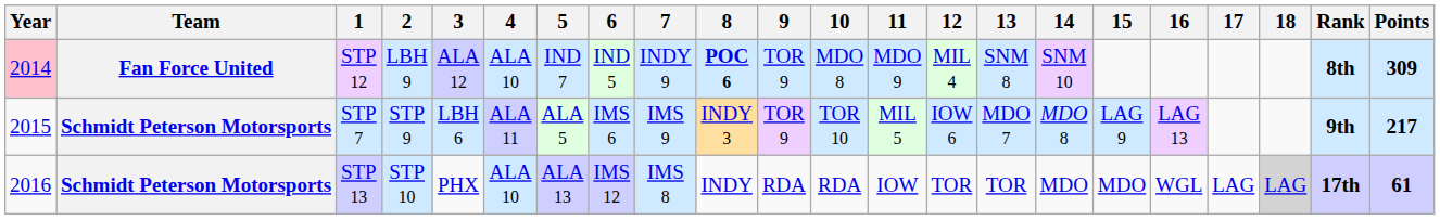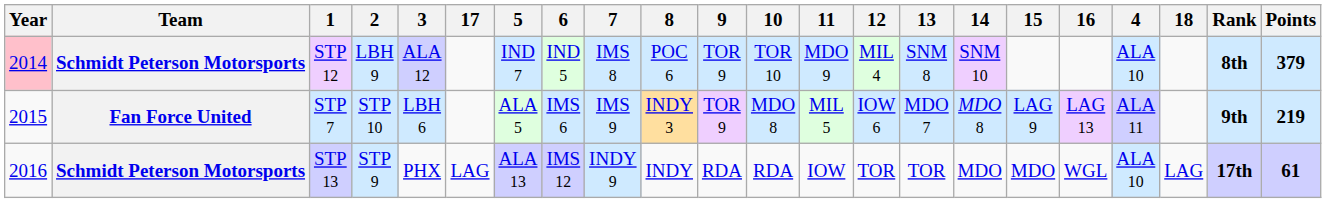 <table class="wikitable" style="text-align:center; font-size:90%">
 <tr>
 <th>Year</th>
 <th>Team</th>
 <th>1</th>
 <th>2</th>
 <th>3</th>
-<th>4</th>
+<th>17</th>
 <th>5</th>
 <th>6</th>
 <th>7</th>
 <th>8</th>
 <th>9</th>
 <th>10</th>
 <th>11</th>
 <th>12</th>
 <th>13</th>
 <th>14</th>
 <th>15</th>
 <th>16</th>
-<th>17</th>
+<th>4</th>
 <th>18</th>
 <th>Rank</th>
 <th>Points</th>
 </tr>
 <tr>
 <td style="background: pink;"><a href='#'>2014</a></td>
-<th><a href='#'>Fan Force United</a></th>
+<th><a href='#'>Schmidt Peterson Motorsports</a></th>
 <td style="background:#EFCFFF;"><a href='#'>STP</a><br><small>12</small></td>
 <td style="background:#CFEAFF;"><a href='#'>LBH</a><br><small>9</small></td>
 <td style="background:#CFCFFF;"><a href='#'>ALA</a><br><small>12</small></td>
-<td style="background:#CFEAFF;"><a href='#'>ALA</a><br><small>10</small></td>
+<td></td>
 <td style="background:#CFEAFF;"><a href='#'>IND</a><br><small>7</small></td>
 <td style="background:#DFFFDF;"><a href='#'>IND</a><br><small>5</small></td>
-<td style="background:#CFEAFF;"><a href='#'>INDY</a><br><small>9</small></td>
-<td style="background:#CFEAFF;"><strong><a href='#'>POC</a><br><small>6</small></strong></td>
+<td style="background:#CFEAFF;"><a href='#'>IMS</a><br><small>8</small></td>
+<td style="background:#CFEAFF;"><a href='#'>POC</a><br><small>6</small></td>
 <td style="background:#CFEAFF;"><a href='#'>TOR</a><br><small>9</small></td>
-<td style="background:#CFEAFF;"><a href='#'>MDO</a><br><small>8</small></td>
+<td style="background:#CFEAFF;"><a href='#'>TOR</a><br><small>10</small></td>
 <td style="background:#CFEAFF;"><a href='#'>MDO</a><br><small>9</small></td>
 <td style="background:#DFFFDF;"><a href='#'>MIL</a><br><small>4</small></td>
 <td style="background:#CFEAFF;"><a href='#'>SNM</a><br><small>8</small></td>
 <td style="background:#EFCFFF;"><a href='#'>SNM</a><br><small>10</small></td>
 <td></td>
 <td></td>
-<td></td>
+<td style="background:#CFEAFF;"><a href='#'>ALA</a><br><small>10</small></td>
 <td></td>
 <td style="background:#CFEAFF;"><strong>8th</strong></td>
-<td style="background:#CFEAFF;"><strong>309</strong></td>
+<td style="background:#CFEAFF;"><strong>379</strong></td>
 </tr>
 <tr>
 <td><a href='#'>2015</a></td>
-<th><a href='#'>Schmidt Peterson Motorsports</a></th>
+<th><a href='#'>Fan Force United</a></th>
 <td style="background:#CFEAFF;"><a href='#'>STP</a><br><small>7</small></td>
-<td style="background:#CFEAFF;"><a href='#'>STP</a><br><small>9</small></td>
+<td style="background:#CFEAFF;"><a href='#'>STP</a><br><small>10</small></td>
 <td style="background:#CFEAFF;"><a href='#'>LBH</a><br><small>6</small></td>
-<td style="background:#CFCFFF;"><a href='#'>ALA</a><br><small>11</small></td>
+<td></td>
 <td style="background:#DFFFDF;"><a href='#'>ALA</a><br><small>5</small></td>
 <td style="background:#CFEAFF;"><a href='#'>IMS</a><br><small>6</small></td>
 <td style="background:#CFEAFF;"><a href='#'>IMS</a><br><small>9</small></td>
 <td style="background:#FFDF9F;"><a href='#'>INDY</a><br><small>3</small></td>
 <td style="background:#EFCFFF;"><a href='#'>TOR</a><br><small>9</small></td>
-<td style="background:#CFEAFF;"><a href='#'>TOR</a><br><small>10</small></td>
+<td style="background:#CFEAFF;"><a href='#'>MDO</a><br><small>8</small></td>
 <td style="background:#DFFFDF;"><a href='#'>MIL</a><br><small>5</small></td>
 <td style="background:#CFEAFF;"><a href='#'>IOW</a><br><small>6</small></td>
 <td style="background:#CFEAFF;"><a href='#'>MDO</a><br><small>7</small></td>
 <td style="background:#CFEAFF;"><em><a href='#'>MDO</a></em><br><small>8</small></td>
 <td style="background:#CFEAFF;"><a href='#'>LAG</a><br><small>9</small></td>
 <td style="background:#EFCFFF;"><a href='#'>LAG</a><br><small>13</small></td>
-<td></td>
+<td style="background:#CFCFFF;"><a href='#'>ALA</a><br><small>11</small></td>
 <td></td>
 <th style="background:#CFEAFF;">9th</th>
-<th style="background:#CFEAFF;">217</th>
+<th style="background:#CFEAFF;">219</th>
 </tr>
 <tr>
 <td><a href='#'>2016</a></td>
 <th><a href='#'>Schmidt Peterson Motorsports</a></th>
 <td style="background:#CFCFFF;"><a href='#'>STP</a><br><small>13</small></td>
-<td style="background:#CFEAFF;"><a href='#'>STP</a><br><small>10</small></td>
+<td style="background:#CFEAFF;"><a href='#'>STP</a><br><small>9</small></td>
 <td><a href='#'>PHX</a><br><small></small></td>
-<td style="background:#CFEAFF;"><a href='#'>ALA</a><br><small>10</small></td>
+<td><a href='#'>LAG</a></td>
 <td style="background:#CFCFFF;"><a href='#'>ALA</a><br><small>13</small></td>
 <td style="background:#CFCFFF;"><a href='#'>IMS</a><br><small>12</small></td>
-<td style="background:#CFEAFF;"><a href='#'>IMS</a><br><small>8</small></td>
+<td style="background:#CFEAFF;"><a href='#'>INDY</a><br><small>9</small></td>
 <td><a href='#'>INDY</a></td>
 <td><a href='#'>RDA</a></td>
 <td><a href='#'>RDA</a></td>
 <td><a href='#'>IOW</a></td>
 <td><a href='#'>TOR</a></td>
 <td><a href='#'>TOR</a></td>
 <td><a href='#'>MDO</a></td>
 <td><a href='#'>MDO</a></td>
 <td><a href='#'>WGL</a></td>
+<td style="background:#CFEAFF;"><a href='#'>ALA</a><br><small>10</small></td>
 <td><a href='#'>LAG</a></td>
-<td style="background: lightgrey;"><a href='#'>LAG</a></td>
 <th style="background:#CFCFFF;">17th</th>
 <th style="background:#CFCFFF;">61</th>
 </tr>
 </table>
